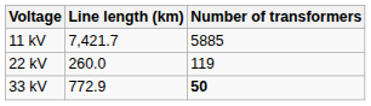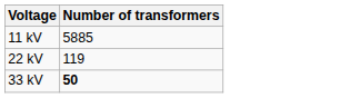 <table class="wikitable">
 <tr>
 <th>Voltage</th>
-<th>Line length (km)</th>
 <th>Number of transformers</th>
 </tr>
 <tr>
 <td>11 kV</td>
-<td>7,421.7</td>
 <td>5885</td>
 </tr>
 <tr>
 <td>22 kV</td>
-<td>260.0</td>
 <td>119</td>
 </tr>
 <tr>
 <td>33 kV</td>
-<td>772.9</td>
 <td><strong>50</strong></td>
 </tr>
 </table>
